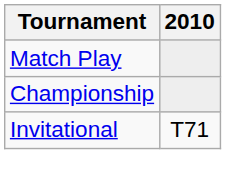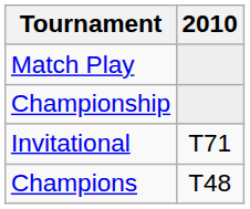 <table class="wikitable" style="text-align:center;">
 <tr>
 <th>Tournament</th>
 <th>2010</th>
 </tr>
 <tr>
 <td align="left"><a href='#'>Match Play</a></td>
 <td style="background:#eeeeee;"></td>
 </tr>
 <tr>
 <td align="left"><a href='#'>Championship</a></td>
 <td style="background:#eeeeee;"></td>
 </tr>
 <tr>
 <td align="left"><a href='#'>Invitational</a></td>
 <td>T71</td>
 </tr>
+<tr>
+<td align="left"><a href='#'>Champions</a></td>
+<td>T48</td>
+</tr>
 </table>
